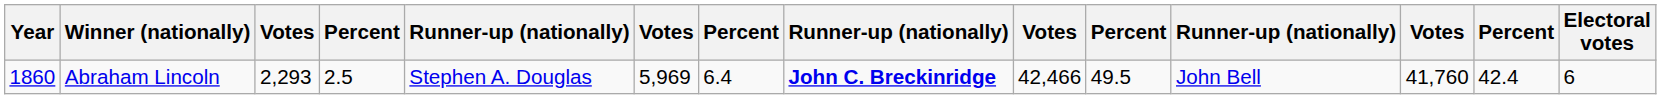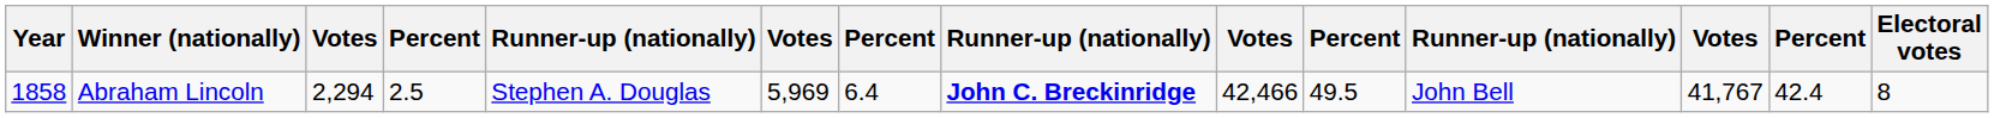 <table class="wikitable sortable">
 <tr>
 <th data-sort-type="number">Year</th>
 <th>Winner (nationally)</th>
 <th data-sort-type="number">Votes</th>
 <th data-sort-type="number">Percent</th>
 <th>Runner-up (nationally)</th>
 <th data-sort-type="number">Votes</th>
 <th data-sort-type="number">Percent</th>
 <th>Runner-up (nationally)</th>
 <th data-sort-type="number">Votes</th>
 <th data-sort-type="number">Percent</th>
 <th>Runner-up (nationally)</th>
 <th data-sort-type="number">Votes</th>
 <th data-sort-type="number">Percent</th>
 <th data-sort-type="number">Electoral<br>votes</th>
 </tr>
 <tr>
-<td style"text-align:left"><a href='#'>1860</a></td>
+<td style"text-align:left"><a href='#'>1858</a></td>
 <td><a href='#'>Abraham Lincoln</a></td>
-<td>2,293</td>
+<td>2,294</td>
 <td>2.5</td>
 <td><a href='#'>Stephen A. Douglas</a></td>
 <td>5,969</td>
 <td>6.4</td>
 <td><strong><a href='#'>John C. Breckinridge</a></strong></td>
 <td>42,466</td>
 <td>49.5</td>
 <td><a href='#'>John Bell</a></td>
-<td>41,760</td>
+<td>41,767</td>
 <td>42.4</td>
-<td>6</td>
+<td>8</td>
 </tr>
 </table>
